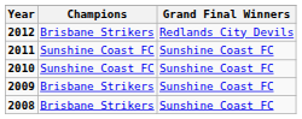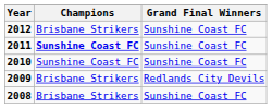 <table class="wikitable">
 <tr bgcolor="#FF0033">
 </tr>
 <tr>
 <th>Year</th>
 <th>Champions</th>
 <th>Grand Final Winners</th>
 </tr>
 <tr>
 <td><strong>2012</strong></td>
 <td><a href='#'>Brisbane Strikers</a></td>
-<td><a href='#'>Redlands City Devils</a></td>
+<td><a href='#'>Sunshine Coast FC</a></td>
 </tr>
 <tr>
 <td><strong>2011</strong></td>
-<td><a href='#'>Sunshine Coast FC</a></td>
+<td><strong><a href='#'>Sunshine Coast FC</a></strong></td>
 <td><a href='#'>Sunshine Coast FC</a></td>
 </tr>
 <tr>
 <td><strong>2010</strong></td>
 <td><a href='#'>Sunshine Coast FC</a></td>
 <td><a href='#'>Sunshine Coast FC</a></td>
 </tr>
 <tr>
 <td><strong>2009</strong></td>
 <td><a href='#'>Brisbane Strikers</a></td>
-<td><a href='#'>Sunshine Coast FC</a></td>
+<td><a href='#'>Redlands City Devils</a></td>
 </tr>
 <tr>
 <td><strong>2008</strong></td>
 <td><a href='#'>Brisbane Strikers</a></td>
 <td><a href='#'>Sunshine Coast FC</a></td>
 </tr>
 </table>
